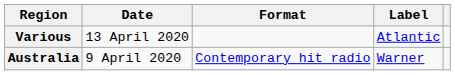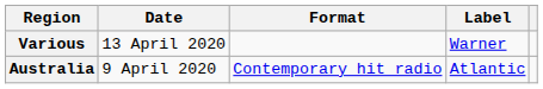 <table class="wikitable plainrowheaders">
 <tr>
 <th scope="col">Region</th>
 <th scope="col">Date</th>
 <th scope="col">Format</th>
 <th scope="col">Label</th>
 <th scope="col"></th>
 </tr>
 <tr>
 <th scope="row">Various</th>
 <td>13 April 2020</td>
 <td></td>
-<td><a href='#'>Atlantic</a></td>
+<td><a href='#'>Warner</a></td>
 <td></td>
 </tr>
 <tr>
 <th scope="row">Australia</th>
 <td>9 April 2020</td>
 <td><a href='#'>Contemporary hit radio</a></td>
-<td><a href='#'>Warner</a></td>
+<td><a href='#'>Atlantic</a></td>
 <td style="text-align:center;"></td>
 </tr>
 </table>
